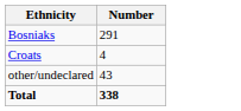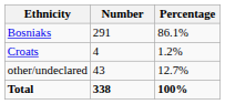 <table class="wikitable">
 <tr>
 <th width="100px">Ethnicity</th>
 <th width="80px">Number</th>
+<th width="80px">Percentage</th>
 </tr>
 <tr>
 <td><a href='#'>Bosniaks</a></td>
 <td>291</td>
+<td>86.1%</td>
 </tr>
 <tr>
 <td><a href='#'>Croats</a></td>
 <td>4</td>
+<td>1.2%</td>
 </tr>
 <tr>
 <td>other/undeclared</td>
 <td>43</td>
+<td>12.7%</td>
 </tr>
 <tr>
 <td><strong>Total</strong></td>
 <td><strong>338</strong></td>
+<td><strong>100%</strong></td>
 </tr>
 </table>
